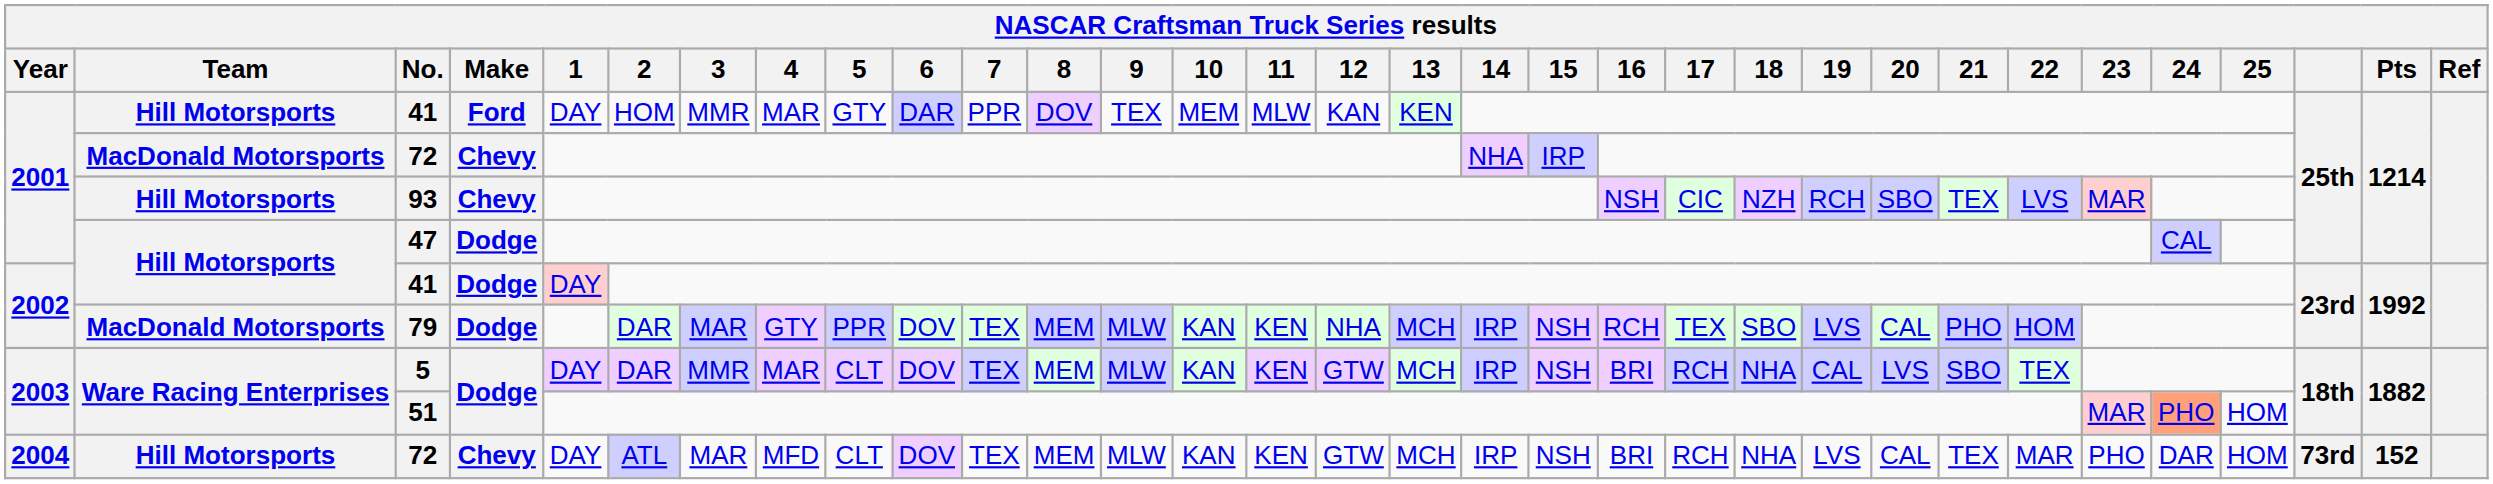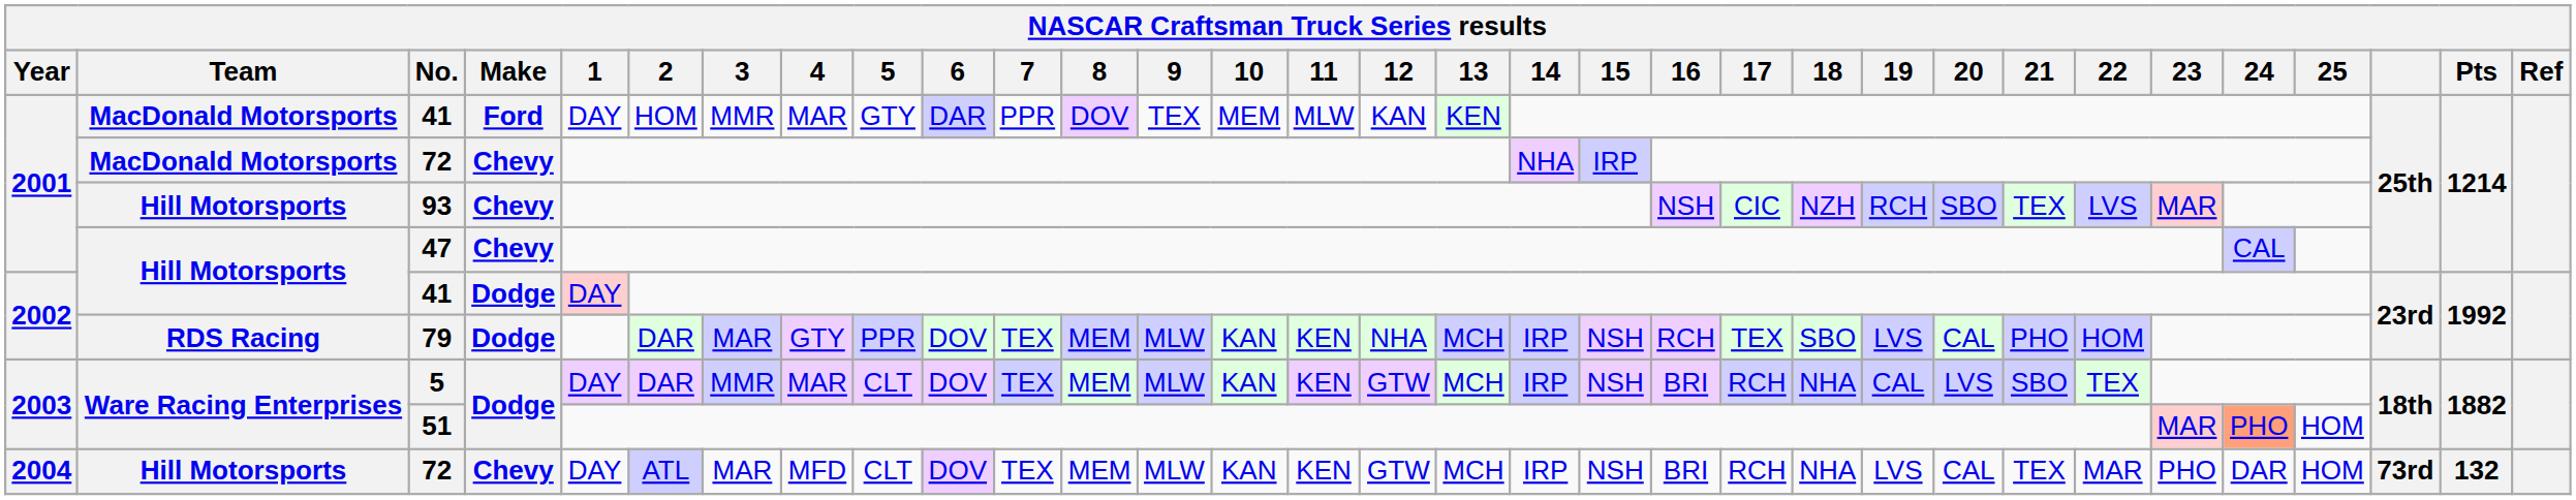 <table class="wikitable" style="text-align:center; font-size:75%">
 <tr>
 <th colspan=45><a href='#'>NASCAR Craftsman Truck Series</a> results</th>
 </tr>
 <tr>
 <th>Year</th>
 <th>Team</th>
 <th>No.</th>
 <th>Make</th>
 <th>1</th>
 <th>2</th>
 <th>3</th>
 <th>4</th>
 <th>5</th>
 <th>6</th>
 <th>7</th>
 <th>8</th>
 <th>9</th>
 <th>10</th>
 <th>11</th>
 <th>12</th>
 <th>13</th>
 <th>14</th>
 <th>15</th>
 <th>16</th>
 <th>17</th>
 <th>18</th>
 <th>19</th>
 <th>20</th>
 <th>21</th>
 <th>22</th>
 <th>23</th>
 <th>24</th>
 <th>25</th>
 <th></th>
 <th>Pts</th>
 <th>Ref</th>
 </tr>
 <tr>
 <th rowspan=4><a href='#'>2001</a></th>
-<th><a href='#'>Hill Motorsports</a></th>
+<th><a href='#'>MacDonald Motorsports</a></th>
 <th>41</th>
 <th><a href='#'>Ford</a></th>
 <td><a href='#'>DAY</a></td>
 <td><a href='#'>HOM</a></td>
 <td><a href='#'>MMR</a></td>
 <td><a href='#'>MAR</a></td>
 <td><a href='#'>GTY</a></td>
 <td style="background:#CFCFFF;"><a href='#'>DAR</a><br></td>
 <td><a href='#'>PPR</a></td>
 <td style="background:#EFCFFF;"><a href='#'>DOV</a><br></td>
 <td><a href='#'>TEX</a></td>
 <td><a href='#'>MEM</a></td>
 <td><a href='#'>MLW</a></td>
 <td><a href='#'>KAN</a></td>
 <td style="background:#DFFFDF;"><a href='#'>KEN</a><br></td>
 <td colspan=12></td>
 <th rowspan=4>25th</th>
 <th rowspan=4>1214</th>
 <th rowspan=4></th>
 </tr>
 <tr>
 <th><a href='#'>MacDonald Motorsports</a></th>
 <th>72</th>
 <th><a href='#'>Chevy</a></th>
 <td colspan=13></td>
 <td style="background:#EFCFFF;"><a href='#'>NHA</a><br></td>
 <td style="background:#CFCFFF;"><a href='#'>IRP</a><br></td>
 <td colspan=10></td>
 </tr>
 <tr>
 <th><a href='#'>Hill Motorsports</a></th>
 <th>93</th>
 <th><a href='#'>Chevy</a></th>
 <td colspan=15></td>
 <td style="background:#EFCFFF;"><a href='#'>NSH</a><br></td>
 <td style="background:#DFFFDF;"><a href='#'>CIC</a><br></td>
 <td style="background:#EFCFFF;"><a href='#'>NZH</a><br></td>
 <td style="background:#CFCFFF;"><a href='#'>RCH</a><br></td>
 <td style="background:#CFCFFF;"><a href='#'>SBO</a><br></td>
 <td style="background:#DFFFDF;"><a href='#'>TEX</a><br></td>
 <td style="background:#CFCFFF;"><a href='#'>LVS</a><br></td>
 <td style="background:#FFCFCF;"><a href='#'>MAR</a><br></td>
 <td colspan=2></td>
 </tr>
 <tr>
 <th rowspan=2><a href='#'>Hill Motorsports</a></th>
 <th>47</th>
-<th><a href='#'>Dodge</a></th>
+<th><a href='#'>Chevy</a></th>
 <td colspan=23></td>
 <td style="background:#CFCFFF;"><a href='#'>CAL</a><br></td>
 <td></td>
 </tr>
 <tr>
 <th rowspan=2><a href='#'>2002</a></th>
 <th>41</th>
 <th><a href='#'>Dodge</a></th>
 <td style="background:#FFCFCF;"><a href='#'>DAY</a><br></td>
 <td colspan=24></td>
 <th rowspan=2>23rd</th>
 <th rowspan=2>1992</th>
 <th rowspan=2></th>
 </tr>
 <tr>
-<th><a href='#'>MacDonald Motorsports</a></th>
+<th><a href='#'>RDS Racing</a></th>
 <th>79</th>
 <th><a href='#'>Dodge</a></th>
 <td></td>
 <td style="background:#DFFFDF;"><a href='#'>DAR</a><br></td>
 <td style="background:#CFCFFF;"><a href='#'>MAR</a><br></td>
 <td style="background:#EFCFFF;"><a href='#'>GTY</a><br></td>
 <td style="background:#CFCFFF;"><a href='#'>PPR</a><br></td>
 <td style="background:#DFFFDF;"><a href='#'>DOV</a><br></td>
 <td style="background:#DFFFDF;"><a href='#'>TEX</a><br></td>
 <td style="background:#CFCFFF;"><a href='#'>MEM</a><br></td>
 <td style="background:#CFCFFF;"><a href='#'>MLW</a><br></td>
 <td style="background:#DFFFDF;"><a href='#'>KAN</a><br></td>
 <td style="background:#DFFFDF;"><a href='#'>KEN</a><br></td>
 <td style="background:#DFFFDF;"><a href='#'>NHA</a><br></td>
 <td style="background:#CFCFFF;"><a href='#'>MCH</a><br></td>
 <td style="background:#CFCFFF;"><a href='#'>IRP</a><br></td>
 <td style="background:#EFCFFF;"><a href='#'>NSH</a><br></td>
 <td style="background:#EFCFFF;"><a href='#'>RCH</a><br></td>
 <td style="background:#DFFFDF;"><a href='#'>TEX</a><br></td>
 <td style="background:#DFFFDF;"><a href='#'>SBO</a><br></td>
 <td style="background:#CFCFFF;"><a href='#'>LVS</a><br></td>
 <td style="background:#DFFFDF;"><a href='#'>CAL</a><br></td>
 <td style="background:#CFCFFF;"><a href='#'>PHO</a><br></td>
 <td style="background:#CFCFFF;"><a href='#'>HOM</a><br></td>
 <td colspan=3></td>
 </tr>
 <tr>
 <th rowspan=2><a href='#'>2003</a></th>
 <th rowspan=2><a href='#'>Ware Racing Enterprises</a></th>
 <th>5</th>
 <th rowspan=2><a href='#'>Dodge</a></th>
 <td style="background:#EFCFFF;"><a href='#'>DAY</a><br></td>
 <td style="background:#EFCFFF;"><a href='#'>DAR</a><br></td>
 <td style="background:#CFCFFF;"><a href='#'>MMR</a><br></td>
 <td style="background:#EFCFFF;"><a href='#'>MAR</a><br></td>
 <td style="background:#EFCFFF;"><a href='#'>CLT</a><br></td>
 <td style="background:#EFCFFF;"><a href='#'>DOV</a><br></td>
 <td style="background:#CFCFFF;"><a href='#'>TEX</a><br></td>
 <td style="background:#DFFFDF;"><a href='#'>MEM</a><br></td>
 <td style="background:#CFCFFF;"><a href='#'>MLW</a><br></td>
 <td style="background:#DFFFDF;"><a href='#'>KAN</a><br></td>
 <td style="background:#EFCFFF;"><a href='#'>KEN</a><br></td>
 <td style="background:#EFCFFF;"><a href='#'>GTW</a><br></td>
 <td style="background:#DFFFDF;"><a href='#'>MCH</a><br></td>
 <td style="background:#CFCFFF;"><a href='#'>IRP</a><br></td>
 <td style="background:#EFCFFF;"><a href='#'>NSH</a><br></td>
 <td style="background:#EFCFFF;"><a href='#'>BRI</a><br></td>
 <td style="background:#CFCFFF;"><a href='#'>RCH</a><br></td>
 <td style="background:#CFCFFF;"><a href='#'>NHA</a><br></td>
 <td style="background:#CFCFFF;"><a href='#'>CAL</a><br></td>
 <td style="background:#CFCFFF;"><a href='#'>LVS</a><br></td>
 <td style="background:#CFCFFF;"><a href='#'>SBO</a><br></td>
 <td style="background:#DFFFDF;"><a href='#'>TEX</a><br></td>
 <td colspan=3></td>
 <th rowspan=2>18th</th>
 <th rowspan=2>1882</th>
 <th rowspan=2></th>
 </tr>
 <tr>
 <th>51</th>
 <td colspan=22></td>
 <td style="background:#FFCFCF;"><a href='#'>MAR</a><br></td>
 <td style="background: lightsalmon;"><a href='#'>PHO</a></td>
 <td><a href='#'>HOM</a></td>
 </tr>
 <tr>
 <th><a href='#'>2004</a></th>
 <th><a href='#'>Hill Motorsports</a></th>
 <th>72</th>
 <th><a href='#'>Chevy</a></th>
 <td><a href='#'>DAY</a></td>
 <td style="background:#CFCFFF;"><a href='#'>ATL</a><br></td>
 <td><a href='#'>MAR</a></td>
 <td><a href='#'>MFD</a></td>
 <td><a href='#'>CLT</a></td>
 <td style="background:#EFCFFF;"><a href='#'>DOV</a><br></td>
 <td><a href='#'>TEX</a></td>
 <td><a href='#'>MEM</a></td>
 <td><a href='#'>MLW</a></td>
 <td><a href='#'>KAN</a></td>
 <td><a href='#'>KEN</a></td>
 <td><a href='#'>GTW</a></td>
 <td><a href='#'>MCH</a></td>
 <td><a href='#'>IRP</a></td>
 <td><a href='#'>NSH</a></td>
 <td><a href='#'>BRI</a></td>
 <td><a href='#'>RCH</a></td>
 <td><a href='#'>NHA</a></td>
 <td><a href='#'>LVS</a></td>
 <td><a href='#'>CAL</a></td>
 <td><a href='#'>TEX</a></td>
 <td><a href='#'>MAR</a></td>
 <td><a href='#'>PHO</a></td>
 <td><a href='#'>DAR</a></td>
 <td><a href='#'>HOM</a></td>
 <th>73rd</th>
-<th>152</th>
+<th>132</th>
 <th></th>
 </tr>
 </table>
